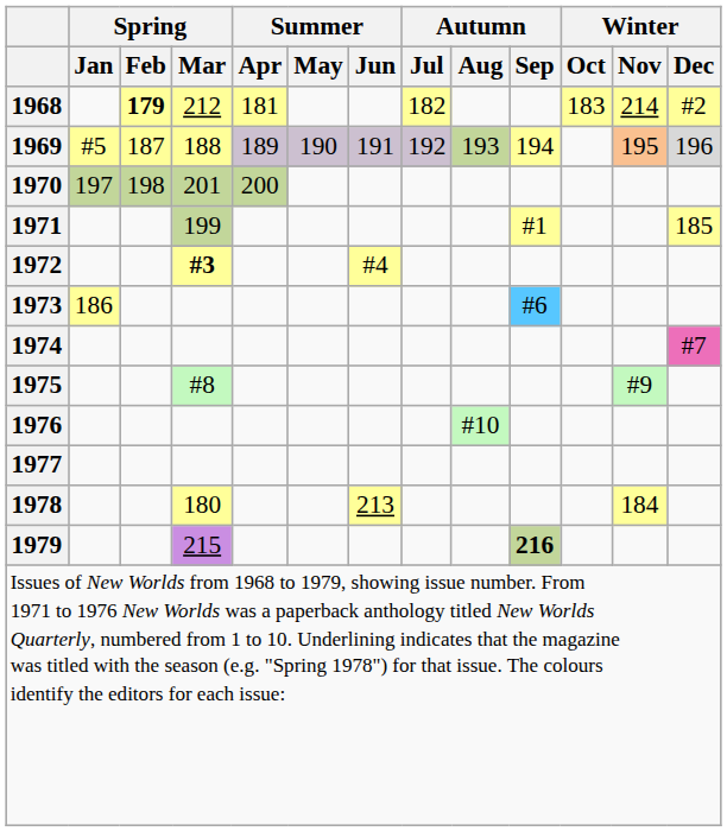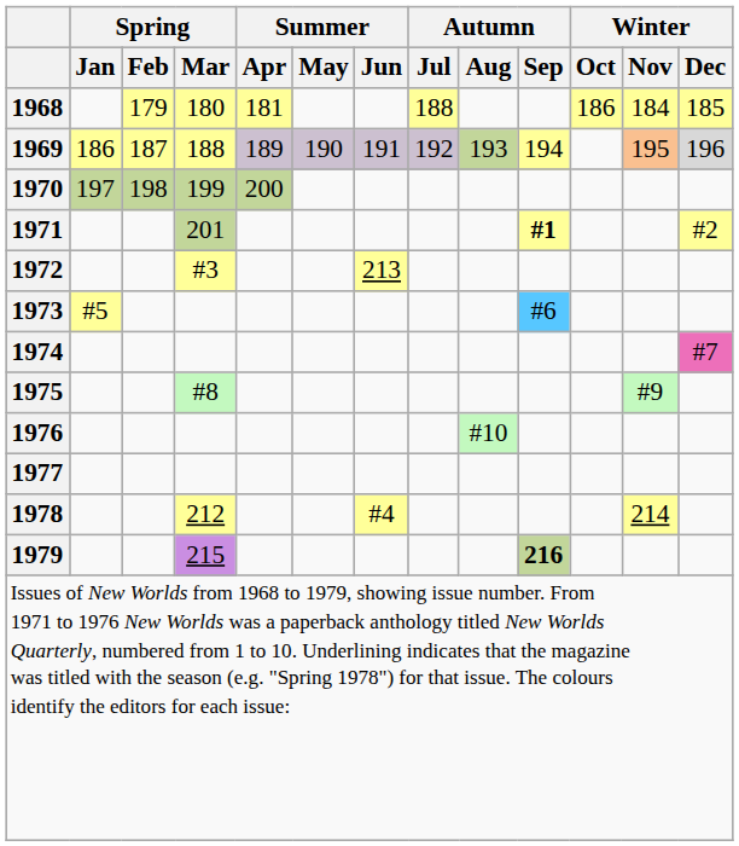 <table class="wikitable" style="font-size: 10pt; line-height: 11pt; margin-left: 2em; text-align: center; float: right">
 <tr>
 <th></th>
 <th colspan="3">Spring</th>
 <th colspan="3">Summer</th>
 <th colspan="3">Autumn</th>
 <th colspan="3">Winter</th>
 </tr>
 <tr>
 <th></th>
 <th>Jan</th>
 <th>Feb</th>
 <th>Mar</th>
 <th>Apr</th>
 <th>May</th>
 <th>Jun</th>
 <th>Jul</th>
 <th>Aug</th>
 <th>Sep</th>
 <th>Oct</th>
 <th>Nov</th>
 <th>Dec</th>
 </tr>
 <tr>
 <th>1968</th>
 <td></td>
-<td bgcolor=#ffff99><strong>179</strong></td>
-<td bgcolor=#ffff99><u>212</u></td>
+<td bgcolor=#ffff99>179</td>
+<td bgcolor=#ffff99>180</td>
 <td bgcolor=#ffff99>181</td>
 <td></td>
 <td></td>
-<td bgcolor=#ffff99>182</td>
+<td bgcolor=#ffff99>188</td>
 <td></td>
 <td></td>
-<td bgcolor=#ffff99>183</td>
-<td bgcolor=#ffff99><u>214</u></td>
-<td bgcolor=#ffff99>#2</td>
+<td bgcolor=#ffff99>186</td>
+<td bgcolor=#ffff99>184</td>
+<td bgcolor=#ffff99>185</td>
 </tr>
 <tr>
 <th>1969</th>
-<td bgcolor=#ffff99>#5</td>
+<td bgcolor=#ffff99>186</td>
 <td bgcolor=#ffff99>187</td>
 <td bgcolor=#ffff99>188</td>
 <td bgcolor=#ccc0d0>189</td>
 <td bgcolor=#ccc0d0>190</td>
 <td bgcolor=#ccc0d0>191</td>
 <td bgcolor=#ccc0d0>192</td>
 <td bgcolor=#c2d69a>193</td>
 <td bgcolor=#ffff99>194</td>
 <td></td>
 <td bgcolor=#fac090>195</td>
 <td bgcolor=#d8d8d8>196</td>
 </tr>
 <tr>
 <th>1970</th>
 <td bgcolor=#c2d69a>197</td>
 <td bgcolor=#c2d69a>198</td>
-<td bgcolor=#c2d69a>201</td>
+<td bgcolor=#c2d69a>199</td>
 <td bgcolor=#c2d69a>200</td>
 <td></td>
 <td></td>
 <td></td>
 <td></td>
 <td></td>
 <td></td>
 <td></td>
 <td></td>
 </tr>
 <tr>
 <th>1971</th>
 <td></td>
 <td></td>
-<td bgcolor=#c2d69a>199</td>
+<td bgcolor=#c2d69a>201</td>
 <td></td>
 <td></td>
 <td></td>
 <td></td>
 <td></td>
-<td bgcolor=#ffff99>#1</td>
+<td bgcolor=#ffff99><strong>#1</strong></td>
 <td></td>
 <td></td>
-<td bgcolor=#ffff99>185</td>
+<td bgcolor=#ffff99>#2</td>
 </tr>
 <tr>
 <th>1972</th>
 <td></td>
 <td></td>
-<td bgcolor=#ffff99><strong>#3</strong></td>
+<td bgcolor=#ffff99>#3</td>
 <td></td>
 <td></td>
-<td bgcolor=#ffff99>#4</td>
+<td bgcolor=#ffff99><u>213</u></td>
 <td></td>
 <td></td>
 <td></td>
 <td></td>
 <td></td>
 <td></td>
 </tr>
 <tr>
 <th>1973</th>
-<td bgcolor=#ffff99>186</td>
+<td bgcolor=#ffff99>#5</td>
 <td></td>
 <td></td>
 <td></td>
 <td></td>
 <td></td>
 <td></td>
 <td></td>
 <td bgcolor=#57c7ff>#6</td>
 <td></td>
 <td></td>
 <td></td>
 </tr>
 <tr>
 <th>1974</th>
 <td></td>
 <td></td>
 <td></td>
 <td></td>
 <td></td>
 <td></td>
 <td></td>
 <td></td>
 <td></td>
 <td></td>
 <td></td>
 <td bgcolor=#ed6fba>#7</td>
 </tr>
 <tr>
 <th>1975</th>
 <td></td>
 <td></td>
 <td bgcolor=#c3f9bf>#8</td>
 <td></td>
 <td></td>
 <td></td>
 <td></td>
 <td></td>
 <td></td>
 <td></td>
 <td bgcolor=#c3f9bf>#9</td>
 <td></td>
 </tr>
 <tr>
 <th>1976</th>
 <td></td>
 <td></td>
 <td></td>
 <td></td>
 <td></td>
 <td></td>
 <td></td>
 <td bgcolor=#c3f9bf>#10</td>
 <td></td>
 <td></td>
 <td></td>
 <td></td>
 </tr>
 <tr>
 <th>1977</th>
 <td></td>
 <td></td>
 <td></td>
 <td></td>
 <td></td>
 <td></td>
 <td></td>
 <td></td>
 <td></td>
 <td></td>
 <td></td>
 <td></td>
 </tr>
 <tr>
 <th>1978</th>
 <td></td>
 <td></td>
-<td bgcolor=#ffff99>180</td>
+<td bgcolor=#ffff99><u>212</u></td>
 <td></td>
 <td></td>
-<td bgcolor=#ffff99><u>213</u></td>
+<td bgcolor=#ffff99>#4</td>
 <td></td>
 <td></td>
 <td></td>
 <td></td>
-<td bgcolor=#ffff99>184</td>
+<td bgcolor=#ffff99><u>214</u></td>
 <td></td>
 </tr>
 <tr>
 <th>1979</th>
 <td></td>
 <td></td>
 <td bgcolor=#ca8ee2><u>215</u></td>
 <td></td>
 <td></td>
 <td></td>
 <td></td>
 <td></td>
 <td bgcolor=#C2D69A><strong>216</strong></td>
 <td></td>
 <td></td>
 <td></td>
 </tr>
 <tr>
 <td colspan="13" style="font-size: 8pt; text-align:left">Issues of <em>New Worlds</em> from 1968 to 1979, showing issue number. From<br>1971 to 1976 <em>New Worlds</em> was a paperback anthology titled <em>New Worlds<br>Quarterly</em>, numbered from 1 to 10. Underlining indicates that the magazine<br>was titled with the season (e.g. "Spring 1978") for that issue. The colours<br>identify the editors for each issue:<br><br>  <br> <br> <br> </td>
 </tr>
 </table>
